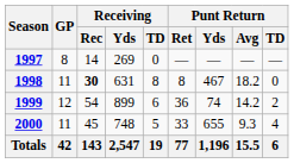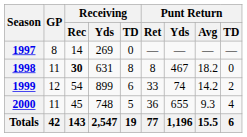 <table class="wikitable" style="text-align:center;">
 <tr>
 <th rowspan="2">Season</th>
 <th rowspan="2">GP</th>
 <th colspan="3">Receiving</th>
 <th colspan="4">Punt Return</th>
 </tr>
 <tr>
 <th>Rec</th>
 <th>Yds</th>
 <th>TD</th>
 <th>Ret</th>
 <th>Yds</th>
 <th>Avg</th>
 <th>TD</th>
 </tr>
 <tr>
 <th><a href='#'>1997</a></th>
 <td>8</td>
 <td>14</td>
 <td>269</td>
 <td>0</td>
 <td>—</td>
 <td>—</td>
 <td>—</td>
 <td>—</td>
 </tr>
 <tr>
 <th><a href='#'>1998</a></th>
 <td>11</td>
 <td><strong>30</strong></td>
 <td>631</td>
 <td>8</td>
 <td>8</td>
 <td>467</td>
 <td>18.2</td>
 <td>0</td>
 </tr>
 <tr>
 <th><a href='#'>1999</a></th>
 <td>12</td>
 <td>54</td>
 <td>899</td>
 <td>6</td>
-<td>36</td>
+<td>33</td>
 <td>74</td>
 <td>14.2</td>
 <td>2</td>
 </tr>
 <tr>
 <th><a href='#'>2000</a></th>
 <td>11</td>
 <td>45</td>
 <td>748</td>
 <td>5</td>
-<td>33</td>
+<td>36</td>
 <td>655</td>
 <td>9.3</td>
 <td>4</td>
 </tr>
 <tr>
 <th>Totals</th>
 <th>42</th>
 <th>143</th>
 <th>2,547</th>
 <th>19</th>
 <th>77</th>
 <th>1,196</th>
 <th>15.5</th>
 <th>6</th>
 </tr>
 </table>
